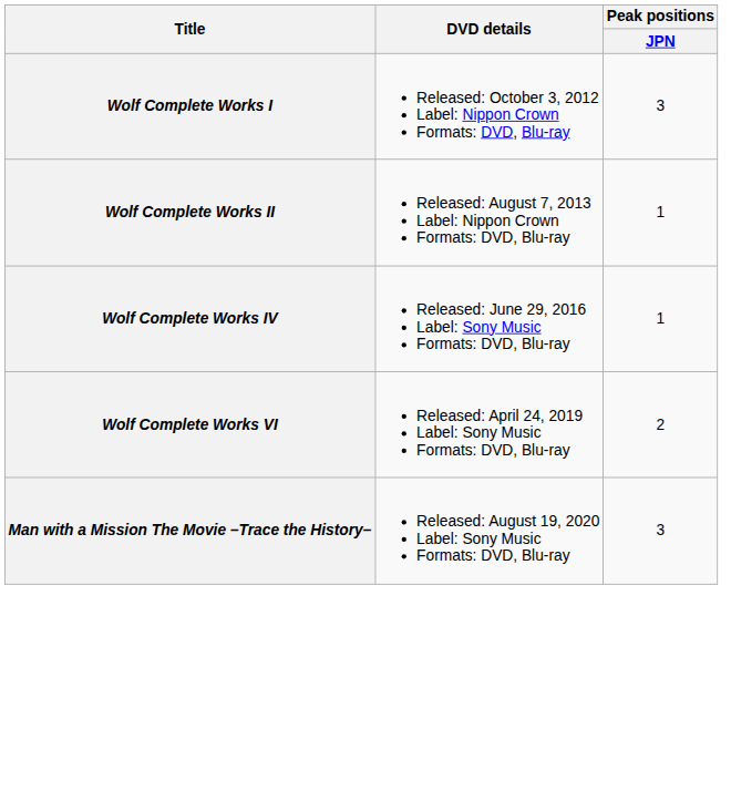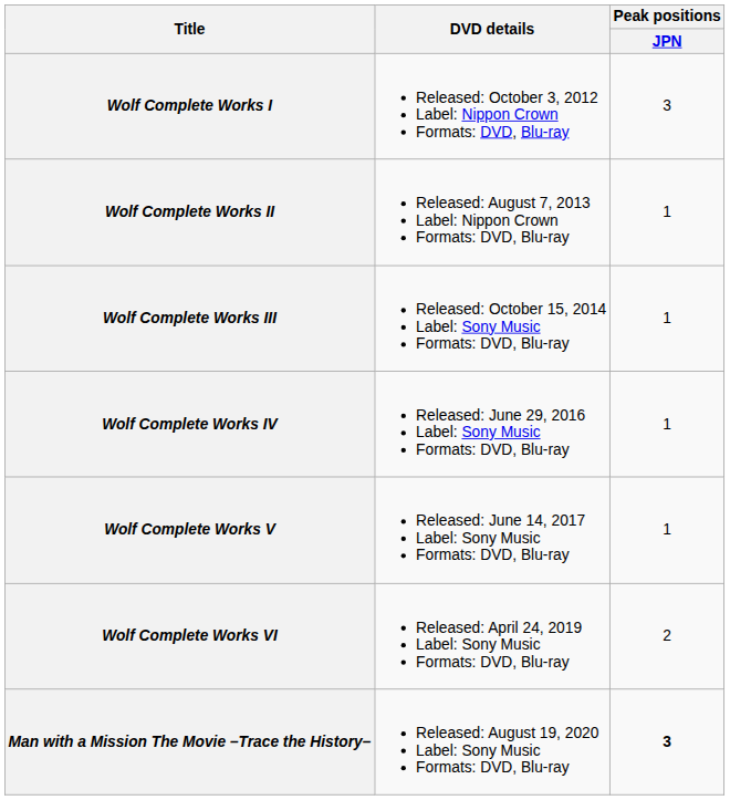 <table class="wikitable plainrowheaders">
 <tr>
 <th scope="col" rowspan="2">Title</th>
 <th scope="col" rowspan="2">DVD details</th>
 <th scope="col" colspan="1">Peak positions</th>
 </tr>
 <tr>
 <th scope="col" colspan="1"><a href='#'>JPN</a><br></th>
 </tr>
 <tr>
 <th scope="row"><em>Wolf Complete Works I</em></th>
 <td><br><ul><li>Released: October 3, 2012</li><li>Label: <a href='#'>Nippon Crown</a></li><li>Formats: <a href='#'>DVD</a>, <a href='#'>Blu-ray</a></li></ul></td>
 <td align="center">3</td>
 </tr>
 <tr>
 <th scope="row"><em>Wolf Complete Works II</em></th>
 <td><br><ul><li>Released: August 7, 2013</li><li>Label: Nippon Crown</li><li>Formats: DVD, Blu-ray</li></ul></td>
 <td align="center">1</td>
 </tr>
 <tr>
+<th scope="row"><em>Wolf Complete Works III</em></th>
+<td><br><ul><li>Released: October 15, 2014</li><li>Label: <a href='#'>Sony Music</a></li><li>Formats: DVD, Blu-ray</li></ul></td>
+<td align="center">1</td>
+</tr>
+<tr>
 <th scope="row"><em>Wolf Complete Works IV</em></th>
 <td><br><ul><li>Released: June 29, 2016</li><li>Label: <a href='#'>Sony Music</a></li><li>Formats: DVD, Blu-ray</li></ul></td>
+<td align="center">1</td>
+</tr>
+<tr>
+<th scope="row"><em>Wolf Complete Works V</em></th>
+<td><br><ul><li>Released: June 14, 2017</li><li>Label: Sony Music</li><li>Formats: DVD, Blu-ray</li></ul></td>
 <td align="center">1</td>
 </tr>
 <tr>
 <th scope="row"><em>Wolf Complete Works VI</em></th>
 <td><br><ul><li>Released: April 24, 2019</li><li>Label: Sony Music</li><li>Formats: DVD, Blu-ray</li></ul></td>
 <td align="center">2</td>
 </tr>
 <tr>
 <th scope="row"><em>Man with a Mission The Movie –Trace the History–</em></th>
 <td><br><ul><li>Released: August 19, 2020</li><li>Label: Sony Music</li><li>Formats: DVD, Blu-ray</li></ul></td>
-<td align="center">3</td>
+<td align="center"><strong>3</strong></td>
 </tr>
 </table>
